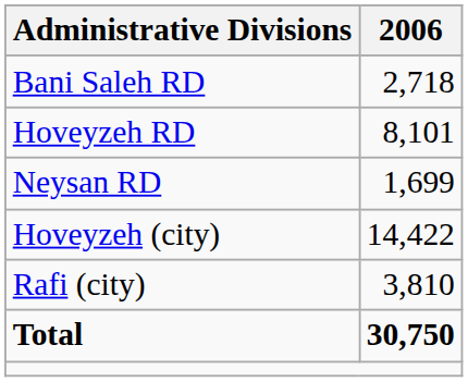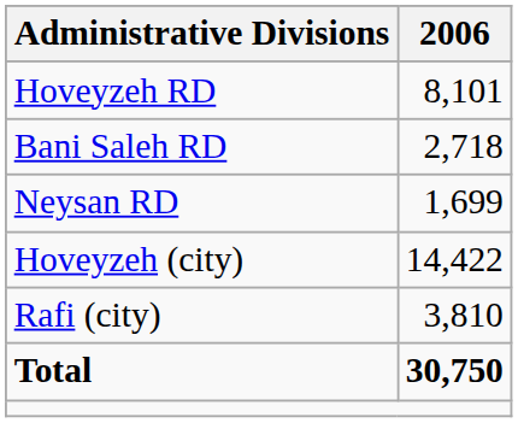 <table class="wikitable">
 <tr>
 <th>Administrative Divisions</th>
 <th>2006</th>
 </tr>
 <tr>
+<td><a href='#'>Hoveyzeh RD</a></td>
+<td style="text-align: right;">8,101</td>
+</tr>
+<tr>
 <td><a href='#'>Bani Saleh RD</a></td>
 <td style="text-align: right;">2,718</td>
-</tr>
-<tr>
-<td><a href='#'>Hoveyzeh RD</a></td>
-<td style="text-align: right;">8,101</td>
 </tr>
 <tr>
 <td><a href='#'>Neysan RD</a></td>
 <td style="text-align: right;">1,699</td>
 </tr>
 <tr>
 <td><a href='#'>Hoveyzeh</a> (city)</td>
 <td style="text-align: right;">14,422</td>
 </tr>
 <tr>
 <td><a href='#'>Rafi</a> (city)</td>
 <td style="text-align: right;">3,810</td>
 </tr>
 <tr>
 <td><strong>Total</strong></td>
 <td style="text-align: right;"><strong>30,750</strong></td>
 </tr>
 <tr>
 <td colspan=2></td>
 </tr>
 </table>
